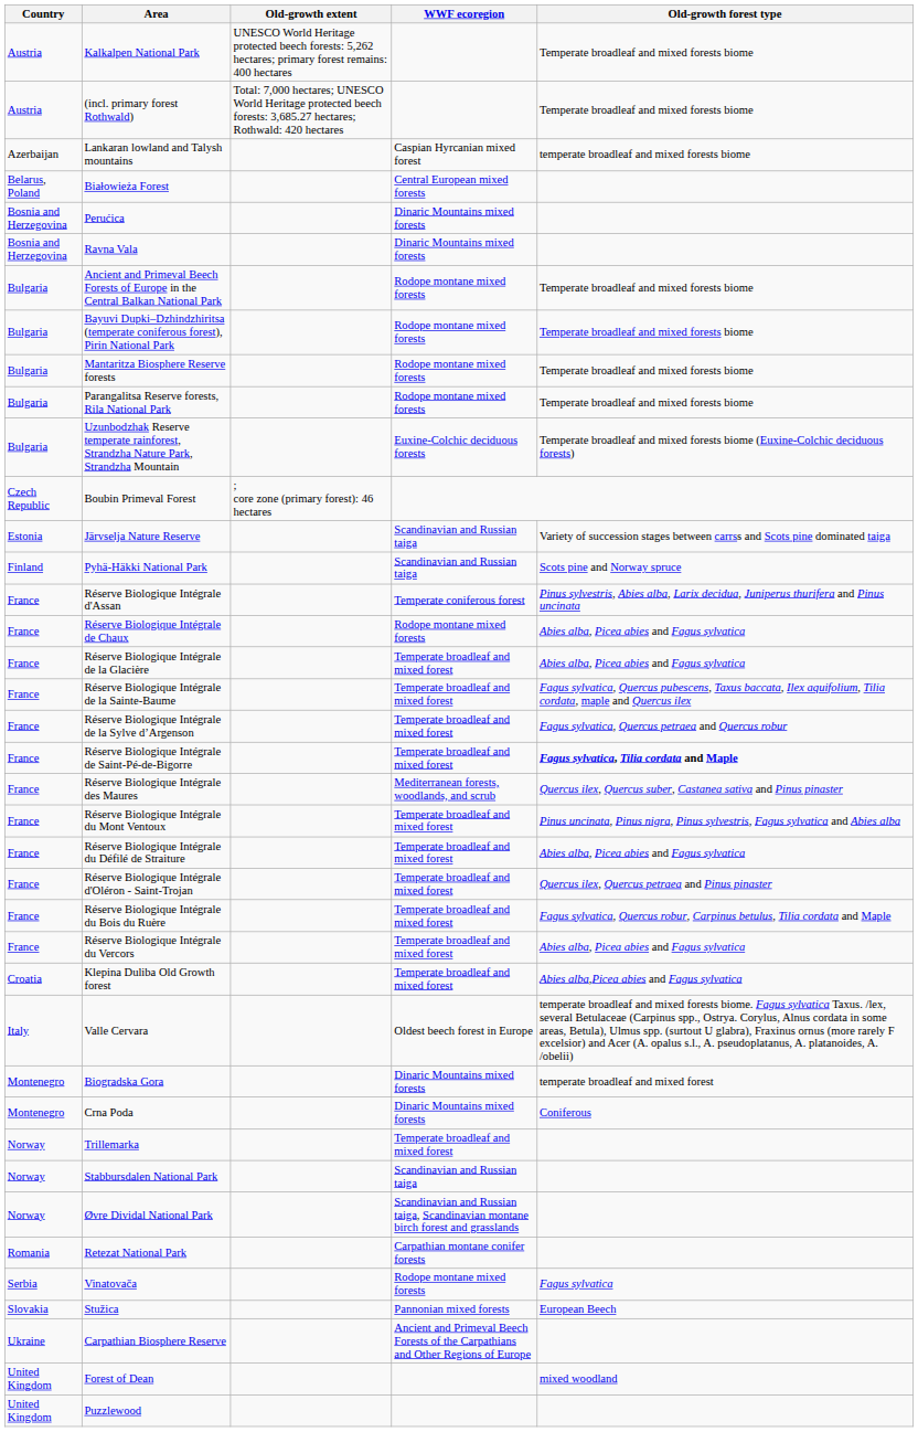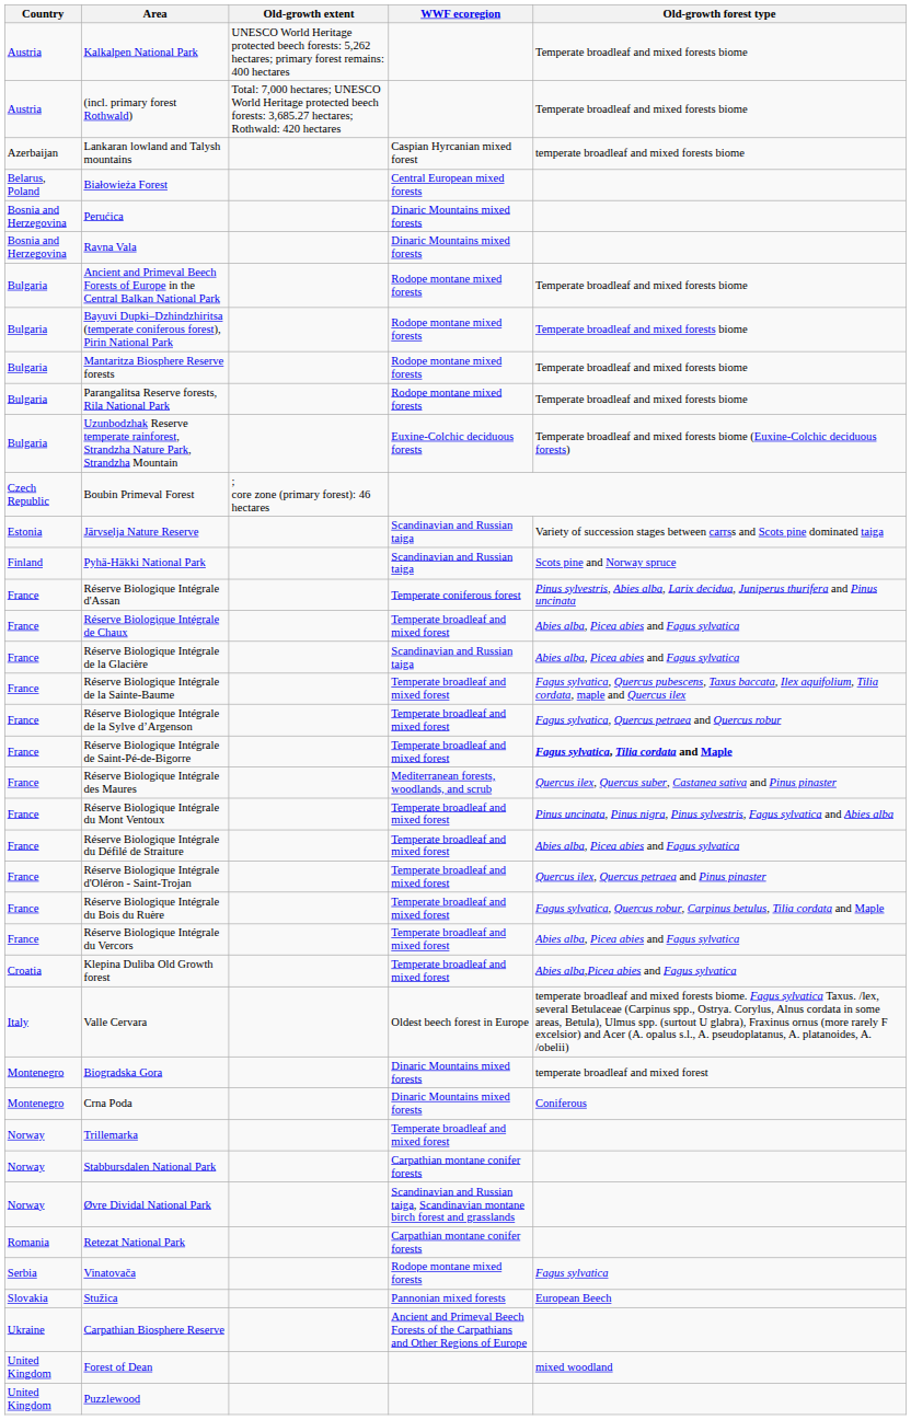 <table class="wikitable sortable">
 <tr>
 <th>Country</th>
 <th>Area</th>
 <th>Old-growth extent</th>
 <th><a href='#'>WWF ecoregion</a></th>
 <th class="unsortable">Old-growth forest type</th>
 </tr>
 <tr>
 <td><a href='#'>Austria</a></td>
 <td><a href='#'>Kalkalpen National Park</a></td>
 <td>UNESCO World Heritage protected beech forests:   5,262 hectares; primary forest remains: 400 hectares</td>
 <td></td>
 <td>Temperate broadleaf and mixed forests biome</td>
 </tr>
 <tr>
 <td><a href='#'>Austria</a></td>
 <td> (incl. primary forest <a href='#'>Rothwald</a>)</td>
 <td>Total: 7,000 hectares; UNESCO World Heritage protected beech forests:   3,685.27 hectares; Rothwald: 420 hectares</td>
 <td></td>
 <td>Temperate broadleaf and mixed forests biome</td>
 </tr>
 <tr>
 <td>Azerbaijan</td>
 <td>Lankaran lowland and Talysh mountains</td>
 <td></td>
 <td>Caspian Hyrcanian mixed forest</td>
 <td>temperate broadleaf and mixed forests biome</td>
 </tr>
 <tr>
 <td><a href='#'>Belarus</a>, <a href='#'>Poland</a></td>
 <td><a href='#'>Białowieża Forest</a></td>
 <td></td>
 <td><a href='#'>Central European mixed forests</a></td>
 <td></td>
 </tr>
 <tr>
 <td><a href='#'>Bosnia and Herzegovina</a></td>
 <td><a href='#'>Perućica</a></td>
 <td></td>
 <td><a href='#'>Dinaric Mountains mixed forests</a></td>
 <td></td>
 </tr>
 <tr>
 <td><a href='#'>Bosnia and Herzegovina</a></td>
 <td><a href='#'>Ravna Vala</a></td>
 <td></td>
 <td><a href='#'>Dinaric Mountains mixed forests</a></td>
 <td></td>
 </tr>
 <tr>
 <td><a href='#'>Bulgaria</a></td>
 <td><a href='#'>Ancient and Primeval Beech Forests of Europe</a> in the <a href='#'>Central Balkan National Park</a></td>
 <td></td>
 <td><a href='#'>Rodope montane mixed forests</a></td>
 <td>Temperate broadleaf and mixed forests biome</td>
 </tr>
 <tr>
 <td><a href='#'>Bulgaria</a></td>
 <td><a href='#'>Bayuvi Dupki–Dzhindzhiritsa</a> (<a href='#'>temperate coniferous forest</a>), <a href='#'>Pirin National Park</a></td>
 <td></td>
 <td><a href='#'>Rodope montane mixed forests</a></td>
 <td><a href='#'>Temperate broadleaf and mixed forests</a> biome</td>
 </tr>
 <tr>
 <td><a href='#'>Bulgaria</a></td>
 <td><a href='#'>Mantaritza Biosphere Reserve</a> forests</td>
 <td></td>
 <td><a href='#'>Rodope montane mixed forests</a></td>
 <td>Temperate broadleaf and mixed forests biome</td>
 </tr>
 <tr>
 <td><a href='#'>Bulgaria</a></td>
 <td>Parangalitsa Reserve forests, <a href='#'>Rila National Park</a></td>
 <td></td>
 <td><a href='#'>Rodope montane mixed forests</a></td>
 <td>Temperate broadleaf and mixed forests biome</td>
 </tr>
 <tr>
 <td><a href='#'>Bulgaria</a></td>
 <td><a href='#'>Uzunbodzhak</a> Reserve <a href='#'>temperate rainforest</a>, <a href='#'>Strandzha Nature Park</a>, <a href='#'>Strandzha</a> Mountain</td>
 <td></td>
 <td><a href='#'>Euxine-Colchic deciduous forests</a></td>
 <td>Temperate broadleaf and mixed forests biome (<a href='#'>Euxine-Colchic deciduous forests</a>)</td>
 </tr>
 <tr>
 <td><a href='#'>Czech Republic</a></td>
 <td>Boubin Primeval Forest</td>
 <td>;<br>core zone (primary forest): 46 hectares</td>
 </tr>
 <tr>
 <td><a href='#'>Estonia</a></td>
 <td><a href='#'>Järvselja Nature Reserve</a></td>
 <td></td>
 <td><a href='#'>Scandinavian and Russian taiga</a></td>
 <td>Variety of succession stages between <a href='#'>carrs</a>s and <a href='#'>Scots pine</a> dominated <a href='#'>taiga</a></td>
 </tr>
 <tr>
 <td><a href='#'>Finland</a></td>
 <td><a href='#'>Pyhä-Häkki National Park</a></td>
 <td></td>
 <td><a href='#'>Scandinavian and Russian taiga</a></td>
 <td><a href='#'>Scots pine</a> and <a href='#'>Norway spruce</a></td>
 </tr>
 <tr>
 <td><a href='#'>France</a></td>
 <td>Réserve Biologique Intégrale d'Assan</td>
 <td></td>
 <td><a href='#'>Temperate coniferous forest</a></td>
 <td><em><a href='#'>Pinus sylvestris</a></em>, <em><a href='#'>Abies alba</a></em>, <em><a href='#'>Larix decidua</a></em>, <em><a href='#'>Juniperus thurifera</a></em> and <em><a href='#'>Pinus uncinata</a></em></td>
 </tr>
 <tr>
 <td><a href='#'>France</a></td>
 <td><a href='#'>Réserve Biologique Intégrale de Chaux</a></td>
 <td></td>
-<td><a href='#'>Rodope montane mixed forests</a></td>
+<td><a href='#'>Temperate broadleaf and mixed forest</a></td>
 <td><em><a href='#'>Abies alba</a></em>, <em><a href='#'>Picea abies</a></em> and <em><a href='#'>Fagus sylvatica</a></em></td>
 </tr>
 <tr>
 <td><a href='#'>France</a></td>
 <td>Réserve Biologique Intégrale de la Glacière</td>
 <td></td>
-<td><a href='#'>Temperate broadleaf and mixed forest</a></td>
+<td><a href='#'>Scandinavian and Russian taiga</a></td>
 <td><em><a href='#'>Abies alba</a></em>, <em><a href='#'>Picea abies</a></em> and <em><a href='#'>Fagus sylvatica</a></em></td>
 </tr>
 <tr>
 <td><a href='#'>France</a></td>
 <td>Réserve Biologique Intégrale de la Sainte-Baume</td>
 <td></td>
 <td><a href='#'>Temperate broadleaf and mixed forest</a></td>
 <td><em><a href='#'>Fagus sylvatica</a></em>, <em><a href='#'>Quercus pubescens</a></em>, <em><a href='#'>Taxus baccata</a></em>, <em><a href='#'>Ilex aquifolium</a></em>, <em><a href='#'>Tilia cordata</a></em>, <a href='#'>maple</a> and <em><a href='#'>Quercus ilex</a></em></td>
 </tr>
 <tr>
 <td><a href='#'>France</a></td>
 <td>Réserve Biologique Intégrale de la Sylve d’Argenson</td>
 <td></td>
 <td><a href='#'>Temperate broadleaf and mixed forest</a></td>
 <td><em><a href='#'>Fagus sylvatica</a></em>, <em><a href='#'>Quercus petraea</a></em>  and <em><a href='#'>Quercus robur</a></em></td>
 </tr>
 <tr>
 <td><a href='#'>France</a></td>
 <td>Réserve Biologique Intégrale de Saint-Pé-de-Bigorre</td>
 <td></td>
 <td><a href='#'>Temperate broadleaf and mixed forest</a></td>
 <td><strong><em><a href='#'>Fagus sylvatica</a></em>,  <em><a href='#'>Tilia cordata</a></em> and <a href='#'>Maple</a></strong></td>
 </tr>
 <tr>
 <td><a href='#'>France</a></td>
 <td>Réserve Biologique Intégrale des Maures</td>
 <td></td>
 <td><a href='#'>Mediterranean forests, woodlands, and scrub</a></td>
 <td><em><a href='#'>Quercus ilex</a></em>, <em><a href='#'>Quercus suber</a></em>, <em><a href='#'>Castanea sativa</a></em> and <em><a href='#'>Pinus pinaster</a></em></td>
 </tr>
 <tr>
 <td><a href='#'>France</a></td>
 <td>Réserve Biologique Intégrale du Mont Ventoux</td>
 <td></td>
 <td><a href='#'>Temperate broadleaf and mixed forest</a></td>
 <td><em><a href='#'>Pinus uncinata</a></em>, <em><a href='#'>Pinus nigra</a></em>, <em><a href='#'>Pinus sylvestris</a></em>, <em><a href='#'>Fagus sylvatica</a></em> and <em><a href='#'>Abies alba</a></em></td>
 </tr>
 <tr>
 <td><a href='#'>France</a></td>
 <td>Réserve Biologique Intégrale du Défilé de Straiture</td>
 <td></td>
 <td><a href='#'>Temperate broadleaf and mixed forest</a></td>
 <td><em><a href='#'>Abies alba</a></em>, <em><a href='#'>Picea abies</a></em> and <em><a href='#'>Fagus sylvatica</a></em></td>
 </tr>
 <tr>
 <td><a href='#'>France</a></td>
 <td>Réserve Biologique Intégrale d'Oléron - Saint-Trojan</td>
 <td></td>
 <td><a href='#'>Temperate broadleaf and mixed forest</a></td>
 <td><em><a href='#'>Quercus ilex</a></em>, <em><a href='#'>Quercus petraea</a></em>  and <em><a href='#'>Pinus pinaster</a></em></td>
 </tr>
 <tr>
 <td><a href='#'>France</a></td>
 <td>Réserve Biologique Intégrale du Bois du Ruère</td>
 <td></td>
 <td><a href='#'>Temperate broadleaf and mixed forest</a></td>
 <td><em><a href='#'>Fagus sylvatica</a></em>, <em><a href='#'>Quercus robur</a></em>, <em><a href='#'>Carpinus betulus</a></em>, <em><a href='#'>Tilia cordata</a></em> and <a href='#'>Maple</a></td>
 </tr>
 <tr>
 <td><a href='#'>France</a></td>
 <td>Réserve Biologique Intégrale du Vercors</td>
 <td></td>
 <td><a href='#'>Temperate broadleaf and mixed forest</a></td>
 <td><em><a href='#'>Abies alba</a></em>, <em><a href='#'>Picea abies</a></em> and <em><a href='#'>Fagus sylvatica</a></em></td>
 </tr>
 <tr>
 <td><a href='#'>Croatia</a></td>
 <td>Klepina Duliba Old Growth forest</td>
 <td></td>
 <td><a href='#'>Temperate broadleaf and mixed forest</a></td>
 <td><em><a href='#'>Abies alba</a></em>,<em><a href='#'>Picea abies</a></em> and <em><a href='#'>Fagus sylvatica</a></em></td>
 </tr>
 <tr>
 <td><a href='#'>Italy</a></td>
 <td>Valle Cervara</td>
 <td></td>
 <td>Oldest beech forest in Europe</td>
 <td>temperate broadleaf and mixed forests biome. <em><a href='#'>Fagus sylvatica</a></em> Taxus. /lex, several Betulaceae (Carpinus spp., Ostrya. Corylus, Alnus cordata in some areas, Betula), Ulmus spp. (surtout U glabra), Fraxinus ornus (more rarely F excelsior) and Acer (A. opalus s.l., A. pseudoplatanus, A. platanoides, A. /obelii)</td>
 </tr>
 <tr>
 <td><a href='#'>Montenegro</a></td>
 <td><a href='#'>Biogradska Gora</a></td>
 <td></td>
 <td><a href='#'>Dinaric Mountains mixed forests</a></td>
 <td>temperate broadleaf and mixed forest</td>
 </tr>
 <tr>
 <td><a href='#'>Montenegro</a></td>
 <td>Crna Poda</td>
 <td></td>
 <td><a href='#'>Dinaric Mountains mixed forests</a></td>
 <td><a href='#'>Coniferous</a></td>
 </tr>
 <tr>
 <td><a href='#'>Norway</a></td>
 <td><a href='#'>Trillemarka</a></td>
 <td></td>
 <td><a href='#'>Temperate broadleaf and mixed forest</a></td>
 <td></td>
 </tr>
 <tr>
 <td><a href='#'>Norway</a></td>
 <td><a href='#'>Stabbursdalen National Park</a></td>
 <td></td>
-<td><a href='#'>Scandinavian and Russian taiga</a></td>
+<td><a href='#'>Carpathian montane conifer forests</a></td>
 <td></td>
 </tr>
 <tr>
 <td><a href='#'>Norway</a></td>
 <td><a href='#'>Øvre Dividal National Park</a></td>
 <td></td>
 <td><a href='#'>Scandinavian and Russian taiga</a>, <a href='#'>Scandinavian montane birch forest and grasslands</a></td>
 <td></td>
 </tr>
 <tr>
 <td><a href='#'>Romania</a></td>
 <td><a href='#'>Retezat National Park</a></td>
 <td></td>
 <td><a href='#'>Carpathian montane conifer forests</a></td>
 <td></td>
 </tr>
 <tr>
 <td><a href='#'>Serbia</a></td>
 <td><a href='#'>Vinatovača</a></td>
 <td></td>
 <td><a href='#'>Rodope montane mixed forests</a></td>
 <td><em><a href='#'>Fagus sylvatica</a></em></td>
 </tr>
 <tr>
 <td><a href='#'>Slovakia</a></td>
 <td><a href='#'>Stužica</a></td>
 <td></td>
 <td><a href='#'>Pannonian mixed forests</a></td>
 <td><a href='#'>European Beech</a></td>
 </tr>
 <tr>
 <td><a href='#'>Ukraine</a></td>
 <td><a href='#'>Carpathian Biosphere Reserve</a></td>
 <td></td>
 <td><a href='#'>Ancient and Primeval Beech Forests of the Carpathians and Other Regions of Europe</a></td>
 <td></td>
 </tr>
 <tr>
 <td><a href='#'>United Kingdom</a></td>
 <td><a href='#'>Forest of Dean</a></td>
 <td></td>
 <td></td>
 <td><a href='#'>mixed woodland</a></td>
 </tr>
 <tr>
 <td><a href='#'>United Kingdom</a></td>
 <td><a href='#'>Puzzlewood</a></td>
 <td></td>
 <td></td>
 <td></td>
 </tr>
 </table>
